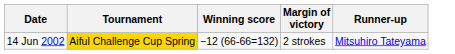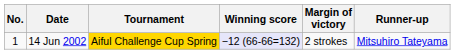 <table class="wikitable" style="font-size:95%;">
 <tr>
+<th>No.</th>
 <th>Date</th>
 <th>Tournament</th>
 <th>Winning score</th>
 <th>Margin of<br>victory</th>
 <th>Runner-up</th>
 </tr>
 <tr>
+<td align=center>1</td>
 <td align=right>14 Jun <a href='#'>2002</a></td>
 <td style="background: gold;">Aiful Challenge Cup Spring</td>
-<td>−12 (66-66=132)</td>
+<td style="background: lavender;">−12 (66-66=132)</td>
 <td>2 strokes</td>
 <td> <a href='#'>Mitsuhiro Tateyama</a></td>
 </tr>
 </table>
